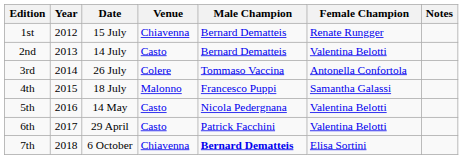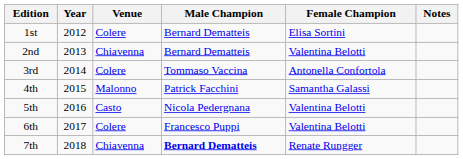 <table class="wikitable" style="width:65%; font-size:90%; text-align:center;">
 <tr>
 <th>Edition</th>
 <th>Year</th>
-<th>Date</th>
 <th>Venue</th>
 <th>Male Champion</th>
 <th>Female Champion</th>
 <th>Notes</th>
 </tr>
 <tr>
 <td>1st</td>
 <td>2012</td>
-<td>15 July</td>
-<td align=left><a href='#'>Chiavenna</a></td>
+<td align=left><a href='#'>Colere</a></td>
 <td align=left><a href='#'>Bernard Dematteis</a></td>
-<td align=left><a href='#'>Renate Rungger</a></td>
+<td align=left><a href='#'>Elisa Sortini</a></td>
 <td></td>
 </tr>
 <tr>
 <td>2nd</td>
 <td>2013</td>
-<td>14 July</td>
-<td align=left><a href='#'>Casto</a></td>
+<td align=left><a href='#'>Chiavenna</a></td>
 <td align=left><a href='#'>Bernard Dematteis</a></td>
 <td align=left><a href='#'>Valentina Belotti</a></td>
 <td></td>
 </tr>
 <tr>
 <td>3rd</td>
 <td>2014</td>
-<td>26 July</td>
 <td align=left><a href='#'>Colere</a></td>
 <td align=left><a href='#'>Tommaso Vaccina</a></td>
 <td align=left><a href='#'>Antonella Confortola</a></td>
 <td></td>
 </tr>
 <tr>
 <td>4th</td>
 <td>2015</td>
-<td>18 July</td>
 <td align=left><a href='#'>Malonno</a></td>
-<td align=left><a href='#'>Francesco Puppi</a></td>
+<td align=left><a href='#'>Patrick Facchini</a></td>
 <td align=left><a href='#'>Samantha Galassi</a></td>
 <td></td>
 </tr>
 <tr>
 <td>5th</td>
 <td>2016</td>
-<td>14 May</td>
 <td align=left><a href='#'>Casto</a></td>
 <td align=left><a href='#'>Nicola Pedergnana</a></td>
 <td align=left><a href='#'>Valentina Belotti</a></td>
 <td></td>
 </tr>
 <tr>
 <td>6th</td>
 <td>2017</td>
-<td>29 April</td>
-<td align=left><a href='#'>Casto</a></td>
-<td align=left><a href='#'>Patrick Facchini</a></td>
+<td align=left><a href='#'>Colere</a></td>
+<td align=left><a href='#'>Francesco Puppi</a></td>
 <td align=left><a href='#'>Valentina Belotti</a></td>
 <td></td>
 </tr>
 <tr>
 <td>7th</td>
 <td>2018</td>
-<td>6 October</td>
 <td align=left><a href='#'>Chiavenna</a></td>
 <td align=left><strong><a href='#'>Bernard Dematteis</a></strong></td>
-<td align=left><a href='#'>Elisa Sortini</a></td>
+<td align=left><a href='#'>Renate Rungger</a></td>
 <td></td>
 </tr>
 </table>
